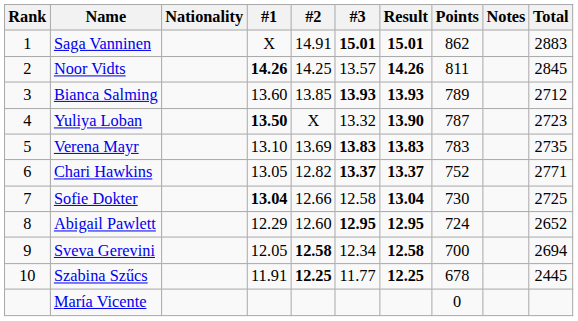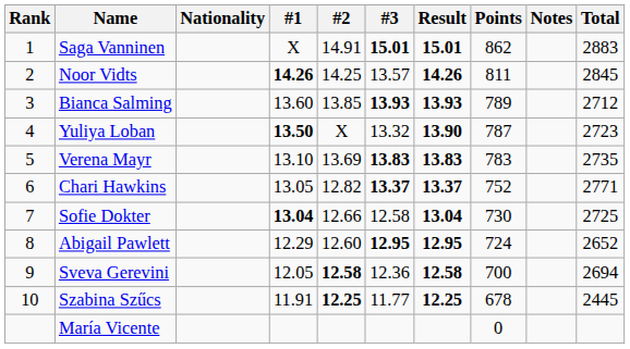 <table class="wikitable sortable" style="text-align:center">
 <tr>
 <th>Rank</th>
 <th>Name</th>
 <th>Nationality</th>
 <th>#1</th>
 <th>#2</th>
 <th>#3</th>
 <th>Result</th>
 <th>Points</th>
 <th>Notes</th>
 <th>Total</th>
 </tr>
 <tr>
 <td>1</td>
 <td align="left"><a href='#'>Saga Vanninen</a></td>
 <td align=left></td>
 <td>X</td>
 <td>14.91</td>
 <td><strong>15.01</strong></td>
 <td><strong>15.01</strong></td>
 <td>862</td>
 <td></td>
 <td>2883</td>
 </tr>
 <tr>
 <td>2</td>
 <td align="left"><a href='#'>Noor Vidts</a></td>
 <td align=left></td>
 <td><strong>14.26</strong></td>
 <td>14.25</td>
 <td>13.57</td>
 <td><strong>14.26</strong></td>
 <td>811</td>
 <td></td>
 <td>2845</td>
 </tr>
 <tr>
 <td>3</td>
 <td align="left"><a href='#'>Bianca Salming</a></td>
 <td align=left></td>
 <td>13.60</td>
 <td>13.85</td>
 <td><strong>13.93</strong></td>
 <td><strong>13.93</strong></td>
 <td>789</td>
 <td></td>
 <td>2712</td>
 </tr>
 <tr>
 <td>4</td>
 <td align="left"><a href='#'>Yuliya Loban</a></td>
 <td align=left></td>
 <td><strong>13.50</strong></td>
 <td>X</td>
 <td>13.32</td>
 <td><strong>13.90</strong></td>
 <td>787</td>
 <td></td>
 <td>2723</td>
 </tr>
 <tr>
 <td>5</td>
 <td align="left"><a href='#'>Verena Mayr</a></td>
 <td align=left></td>
 <td>13.10</td>
 <td>13.69</td>
 <td><strong>13.83</strong></td>
 <td><strong>13.83</strong></td>
 <td>783</td>
 <td></td>
 <td>2735</td>
 </tr>
 <tr>
 <td>6</td>
 <td align="left"><a href='#'>Chari Hawkins</a></td>
 <td align=left></td>
 <td>13.05</td>
 <td>12.82</td>
 <td><strong>13.37</strong></td>
 <td><strong>13.37</strong></td>
 <td>752</td>
 <td></td>
 <td>2771</td>
 </tr>
 <tr>
 <td>7</td>
 <td align="left"><a href='#'>Sofie Dokter</a></td>
 <td align=left></td>
 <td><strong>13.04</strong></td>
 <td>12.66</td>
 <td>12.58</td>
 <td><strong>13.04</strong></td>
 <td>730</td>
 <td></td>
 <td>2725</td>
 </tr>
 <tr>
 <td>8</td>
 <td align="left"><a href='#'>Abigail Pawlett</a></td>
 <td align=left></td>
 <td>12.29</td>
 <td>12.60</td>
 <td><strong>12.95</strong></td>
 <td><strong>12.95</strong></td>
 <td>724</td>
 <td></td>
 <td>2652</td>
 </tr>
 <tr>
 <td>9</td>
 <td align="left"><a href='#'>Sveva Gerevini</a></td>
 <td align=left></td>
 <td>12.05</td>
 <td><strong>12.58</strong></td>
-<td>12.34</td>
+<td>12.36</td>
 <td><strong>12.58</strong></td>
 <td>700</td>
 <td></td>
 <td>2694</td>
 </tr>
 <tr>
 <td>10</td>
 <td align="left"><a href='#'>Szabina Szűcs</a></td>
 <td align=left></td>
 <td>11.91</td>
 <td><strong>12.25</strong></td>
 <td>11.77</td>
 <td><strong>12.25</strong></td>
 <td>678</td>
 <td></td>
 <td>2445</td>
 </tr>
 <tr>
 <td></td>
 <td align="left"><a href='#'>María Vicente</a></td>
 <td align=left></td>
 <td></td>
 <td></td>
 <td></td>
 <td></td>
 <td>0</td>
 <td></td>
 <td></td>
 </tr>
 </table>
